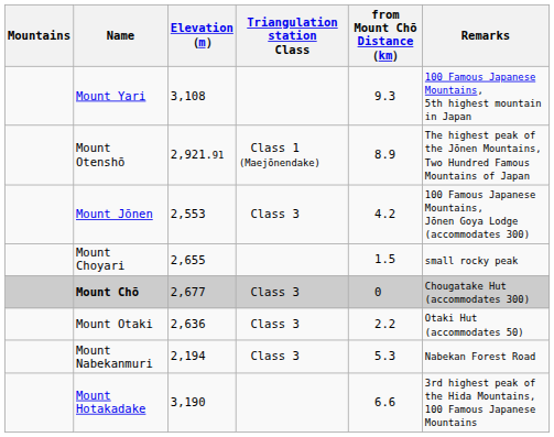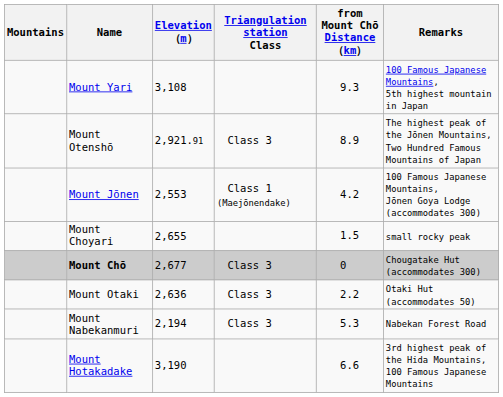 <table class="wikitable">
 <tr>
 <th>Mountains</th>
 <th>Name</th>
 <th><a href='#'>Elevation</a><br>（<a href='#'>m</a>）</th>
 <th><a href='#'>Triangulation station</a><br>Class</th>
 <th>from Mount Chō<br><a href='#'>Distance</a>（<a href='#'>km</a>）</th>
 <th>Remarks</th>
 </tr>
 <tr>
 <td></td>
 <td><a href='#'>Mount Yari</a></td>
 <td>3,108</td>
 <td></td>
 <td>　　9.3</td>
 <td><small><a href='#'>100 Famous Japanese Mountains</a>,<br>5th highest mountain in Japan</small></td>
 </tr>
 <tr>
 <td></td>
 <td>Mount Otenshō</td>
 <td>2,921.<small>91</small></td>
-<td>　Class 1<br><small>(Maejōnendake)</small></td>
+<td>　Class 3</td>
 <td>　　8.9</td>
 <td><small>The highest peak of the Jōnen Mountains,<br>Two Hundred Famous Mountains of Japan</small></td>
 </tr>
 <tr>
 <td></td>
 <td><a href='#'>Mount Jōnen</a></td>
 <td>2,553</td>
-<td>　Class 3</td>
+<td>　Class 1<br><small>(Maejōnendake)</small></td>
 <td>　　4.2</td>
 <td><small>100 Famous Japanese Mountains,<br> Jōnen Goya Lodge (accommodates 300) </small></td>
 </tr>
 <tr>
 <td></td>
 <td>Mount Choyari</td>
 <td>2,655</td>
 <td></td>
 <td>　　1.5</td>
 <td><small>small rocky peak<br></small></td>
 </tr>
 <tr style="background-color:#ccc">
 <td></td>
 <td><strong>Mount Chō</strong></td>
 <td>2,677</td>
 <td>　Class 3</td>
 <td>　　0</td>
 <td><small>Chougatake Hut (accommodates 300)</small></td>
 </tr>
 <tr>
 <td></td>
 <td>Mount Otaki</td>
 <td>2,636</td>
 <td>　Class 3</td>
 <td>　　2.2</td>
 <td><small>Otaki Hut (accommodates 50)</small></td>
 </tr>
 <tr>
 <td></td>
 <td>Mount Nabekanmuri</td>
 <td>2,194</td>
 <td>　Class 3</td>
 <td>　　5.3</td>
 <td><small>Nabekan Forest Road</small></td>
 </tr>
 <tr>
 <td></td>
 <td><a href='#'>Mount Hotakadake</a></td>
 <td>3,190</td>
 <td></td>
 <td>　　6.6</td>
 <td><small>3rd highest peak of the Hida Mountains,<br>100 Famous Japanese Mountains</small></td>
 </tr>
 </table>
